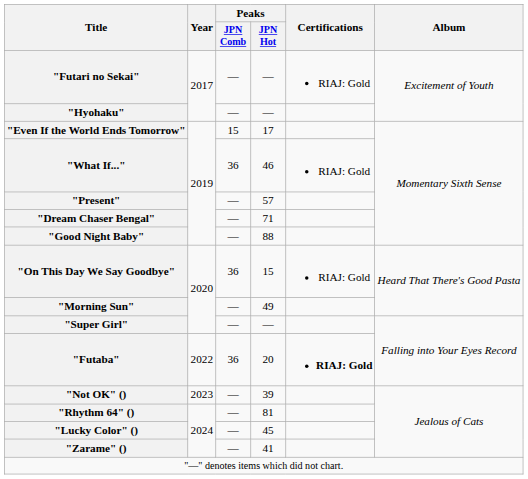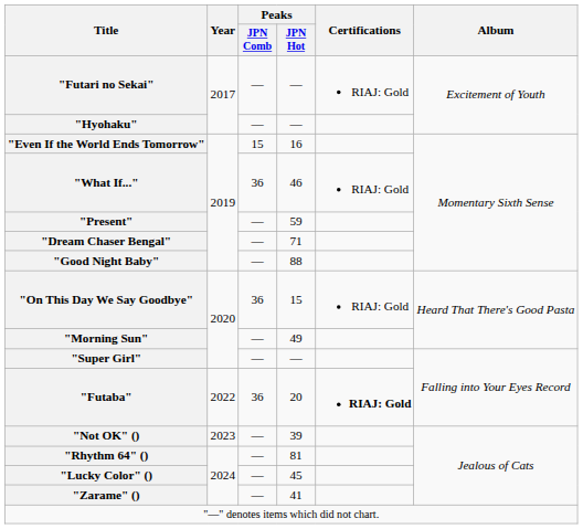 <table class="wikitable plainrowheaders" style="text-align:center;">
 <tr>
 <th scope="col" rowspan="2">Title</th>
 <th scope="col" rowspan="2">Year</th>
 <th scope="col" colspan="2">Peaks</th>
 <th scope="col" rowspan="2">Certifications</th>
 <th scope="col" rowspan="2">Album</th>
 </tr>
 <tr>
 <th scope="col" style="width:3em;font-size:90%;"><a href='#'>JPN<br>Comb</a><br></th>
 <th scope="col" style="width:3em;font-size:90%;"><a href='#'>JPN<br>Hot</a><br></th>
 </tr>
 <tr>
 <th scope="row">"Futari no Sekai" </th>
 <td rowspan="2">2017</td>
 <td>—</td>
 <td>—</td>
 <td><br><ul><li>RIAJ: Gold </li></ul></td>
 <td rowspan="2"><em>Excitement of Youth</em></td>
 </tr>
 <tr>
 <th scope="row">"Hyohaku" </th>
 <td>—</td>
 <td>—</td>
 <td></td>
 </tr>
 <tr>
 <th scope="row">"Even If the World Ends Tomorrow" </th>
 <td rowspan="5">2019</td>
 <td>15</td>
-<td>17</td>
+<td>16</td>
 <td></td>
 <td rowspan="5"><em>Momentary Sixth Sense</em></td>
 </tr>
 <tr>
 <th scope="row">"What If..." </th>
 <td>36</td>
 <td>46</td>
 <td><br><ul><li>RIAJ: Gold </li></ul></td>
 </tr>
 <tr>
 <th scope="row">"Present" </th>
 <td>—</td>
-<td>57</td>
+<td>59</td>
 <td></td>
 </tr>
 <tr>
 <th scope="row">"Dream Chaser Bengal" </th>
 <td>—</td>
 <td>71</td>
 <td></td>
 </tr>
 <tr>
 <th scope="row">"Good Night Baby"</th>
 <td>—</td>
 <td>88</td>
 <td></td>
 </tr>
 <tr>
 <th scope="row">"On This Day We Say Goodbye" </th>
 <td rowspan="3">2020</td>
 <td>36</td>
 <td>15</td>
 <td><br><ul><li>RIAJ: Gold </li></ul></td>
 <td rowspan="2"><em>Heard That There's Good Pasta</em></td>
 </tr>
 <tr>
 <th scope="row">"Morning Sun" </th>
 <td>—</td>
 <td>49</td>
 <td></td>
 </tr>
 <tr>
 <th scope="row">"Super Girl" </th>
 <td>—</td>
 <td>—</td>
 <td></td>
 <td rowspan="2"><em>Falling into Your Eyes Record</em></td>
 </tr>
 <tr>
 <th scope="row">"Futaba" </th>
 <td rowspan="1">2022</td>
 <td>36</td>
 <td>20</td>
 <td><strong><br><ul><li>RIAJ: Gold </li></ul></strong></td>
 </tr>
 <tr>
 <th scope="row">"Not OK" ()</th>
 <td>2023</td>
 <td>—</td>
 <td>39</td>
 <td></td>
 <td rowspan="4"><em>Jealous of Cats</em></td>
 </tr>
 <tr>
 <th scope="row">"Rhythm 64" ()</th>
 <td rowspan="3">2024</td>
 <td>—</td>
 <td>81</td>
 <td></td>
 </tr>
 <tr>
 <th scope="row">"Lucky Color" ()</th>
 <td>—</td>
 <td>45</td>
 <td></td>
 </tr>
 <tr>
 <th scope="row">"Zarame" ()</th>
 <td>—</td>
 <td>41</td>
 <td></td>
 </tr>
 <tr>
 <td colspan="12" align="center" style="font-size:90%;">"—" denotes items which did not chart.</td>
 </tr>
 </table>
